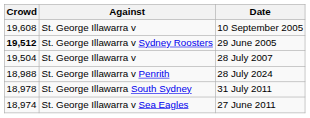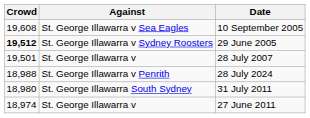 <table class="wikitable">
 <tr>
 <th>Crowd</th>
 <th>Against</th>
 <th>Date</th>
 </tr>
 <tr>
 <td>19,608</td>
-<td>St. George Illawarra v </td>
+<td>St. George Illawarra v <a href='#'>Sea Eagles</a></td>
 <td>10 September 2005</td>
 </tr>
 <tr>
 <td><strong>19,512</strong></td>
 <td>St. George Illawarra v <a href='#'>Sydney Roosters</a></td>
 <td>29 June 2005</td>
 </tr>
 <tr>
-<td>19,504</td>
+<td>19,501</td>
 <td>St. George Illawarra v </td>
 <td>28 July 2007</td>
 </tr>
 <tr>
 <td>18,988</td>
 <td>St. George Illawarra v <a href='#'>Penrith</a></td>
 <td>28 July 2024</td>
 </tr>
 <tr>
-<td>18,978</td>
+<td>18,980</td>
 <td>St. George Illawarra  <a href='#'>South Sydney</a></td>
 <td>31 July 2011</td>
 </tr>
 <tr>
 <td>18,974</td>
-<td>St. George Illawarra v <a href='#'>Sea Eagles</a></td>
+<td>St. George Illawarra v </td>
 <td>27 June 2011</td>
 </tr>
 </table>
